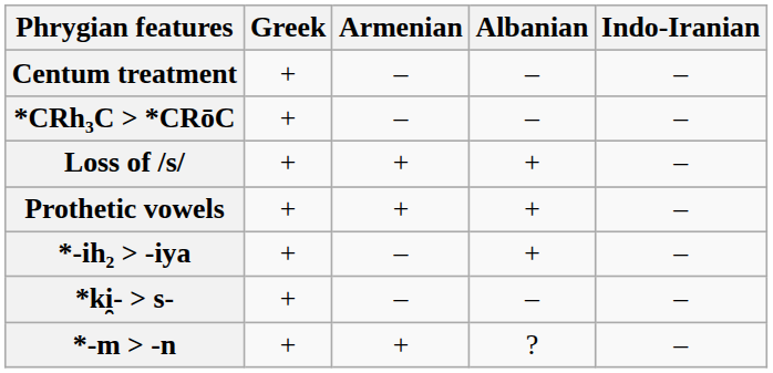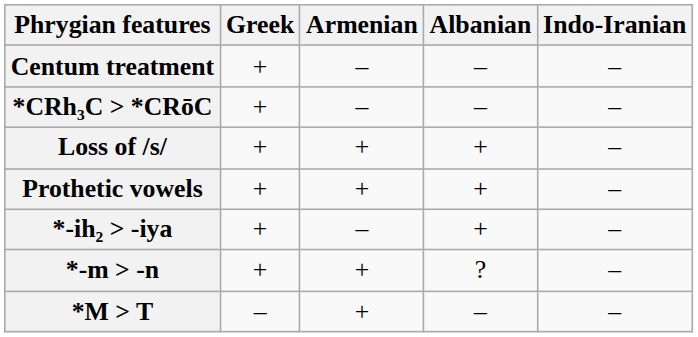 <table class="wikitable" style="text-align: center">
 <tr style="vertical-align: center;">
 <th>Phrygian features</th>
 <th>Greek</th>
 <th>Armenian</th>
 <th>Albanian</th>
 <th>Indo-Iranian</th>
 </tr>
 <tr>
 <th>Centum treatment</th>
 <td>+</td>
 <td>–</td>
 <td>–</td>
 <td>–</td>
 </tr>
 <tr>
 <th>*CRh₃C > *CRōC</th>
 <td>+</td>
 <td>–</td>
 <td>–</td>
 <td>–</td>
 </tr>
 <tr>
 <th>Loss of /s/</th>
 <td>+</td>
 <td>+</td>
 <td>+</td>
 <td>–</td>
 </tr>
 <tr>
 <th>Prothetic vowels</th>
 <td>+</td>
 <td>+</td>
 <td>+</td>
 <td>–</td>
 </tr>
 <tr>
 <th>*-ih₂ > -iya</th>
 <td>+</td>
 <td>–</td>
 <td>+</td>
 <td>–</td>
 </tr>
 <tr>
-<th>*ki̯- > s-</th>
-<td>+</td>
-<td>–</td>
-<td>–</td>
-<td>–</td>
-</tr>
-<tr>
 <th>*-m > -n</th>
 <td>+</td>
 <td>+</td>
 <td>?</td>
 <td>–</td>
 </tr>
+<tr>
+<th>*M > T</th>
+<td>–</td>
+<td>+</td>
+<td>–</td>
+<td>–</td>
+</tr>
 </table>
